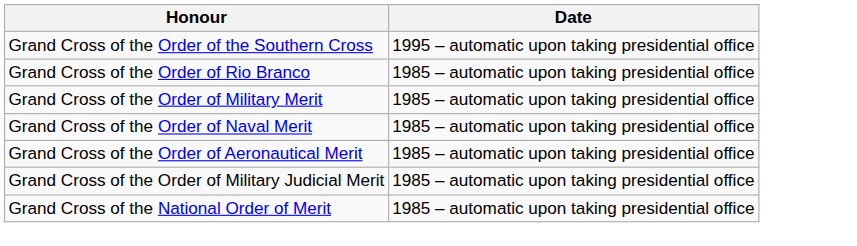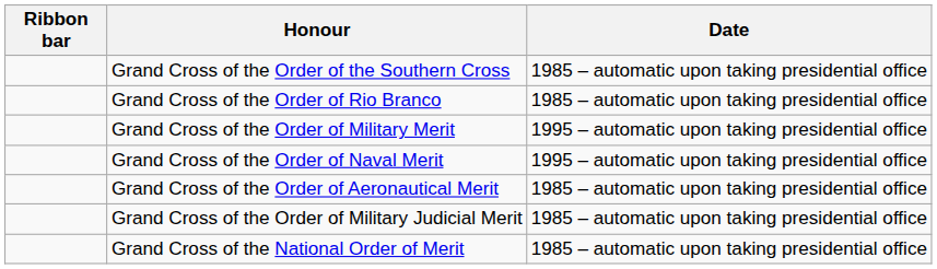 <table class="wikitable">
 <tr>
+<th style="width:80px;">Ribbon bar</th>
 <th>Honour</th>
 <th>Date</th>
 </tr>
 <tr>
+<td></td>
 <td>Grand Cross of the <a href='#'>Order of the Southern Cross</a></td>
-<td>1995 – automatic upon taking presidential office</td>
+<td>1985 – automatic upon taking presidential office</td>
 </tr>
 <tr>
+<td></td>
 <td>Grand Cross of the <a href='#'>Order of Rio Branco</a></td>
 <td>1985 – automatic upon taking presidential office</td>
 </tr>
 <tr>
+<td></td>
 <td>Grand Cross of the <a href='#'>Order of Military Merit</a></td>
-<td>1985 – automatic upon taking presidential office</td>
+<td>1995 – automatic upon taking presidential office</td>
 </tr>
 <tr>
+<td></td>
 <td>Grand Cross of the <a href='#'>Order of Naval Merit</a></td>
-<td>1985 – automatic upon taking presidential office</td>
+<td>1995 – automatic upon taking presidential office</td>
 </tr>
 <tr>
+<td></td>
 <td>Grand Cross of the <a href='#'>Order of Aeronautical Merit</a></td>
 <td>1985 – automatic upon taking presidential office</td>
 </tr>
 <tr>
+<td></td>
 <td>Grand Cross of the Order of Military Judicial Merit</td>
 <td>1985 – automatic upon taking presidential office</td>
 </tr>
 <tr>
+<td></td>
 <td>Grand Cross of the <a href='#'>National Order of Merit</a></td>
 <td>1985 – automatic upon taking presidential office</td>
 </tr>
 </table>
